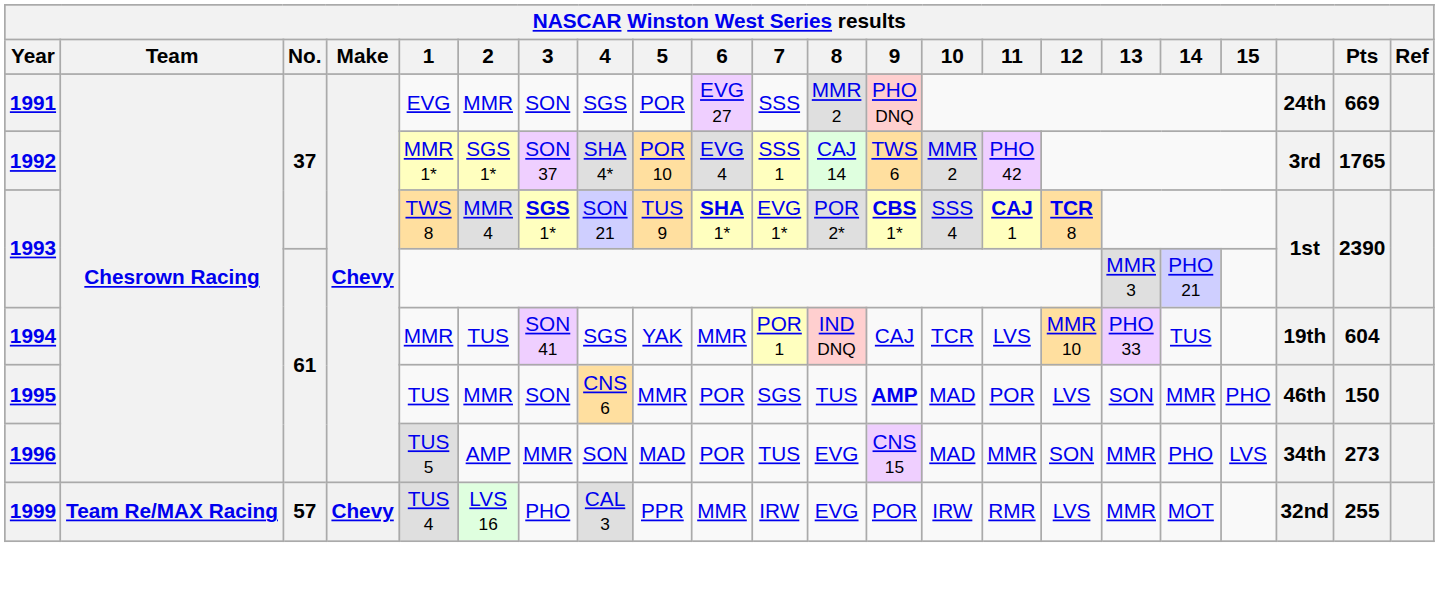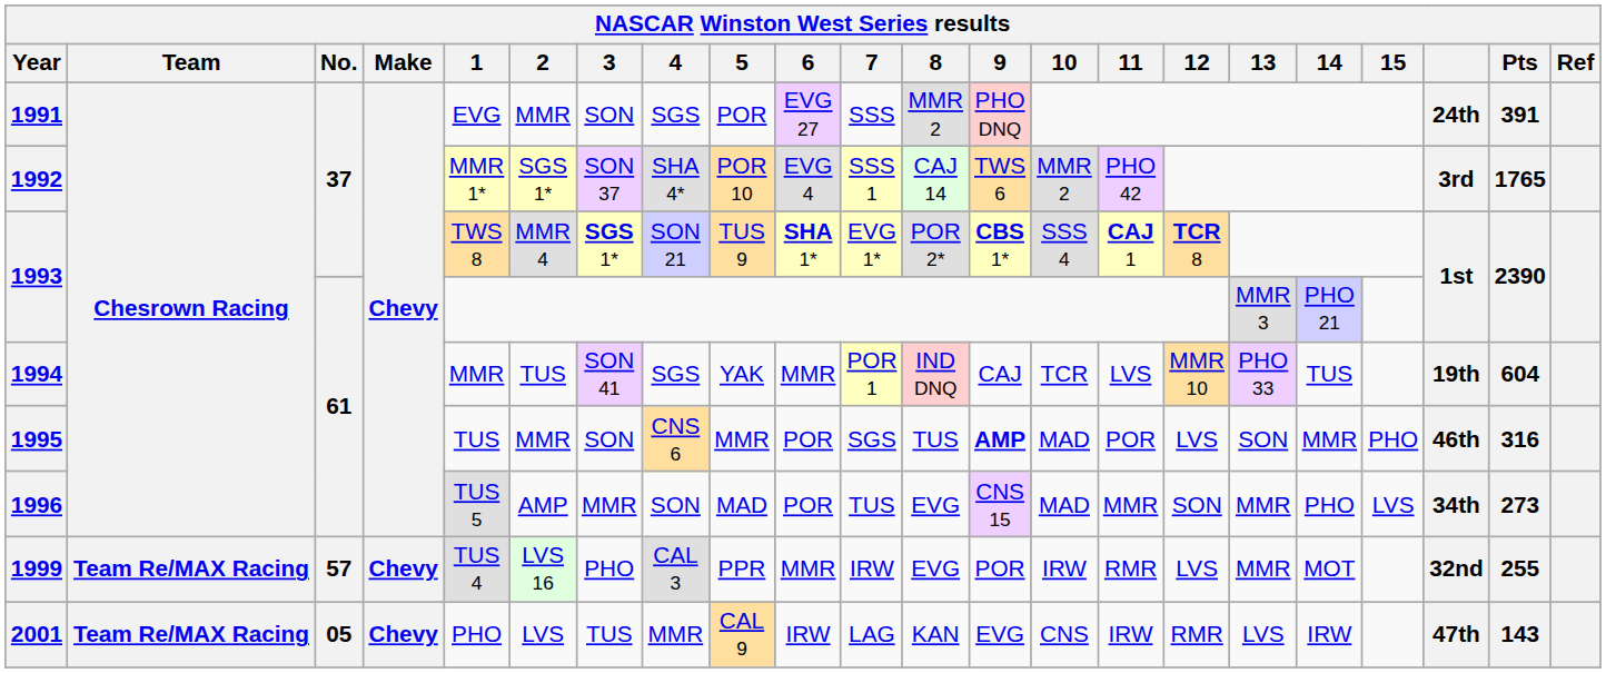 <table class="wikitable" style="text-align:center; font-size:75%">
 <tr>
 <th colspan="22"><a href='#'>NASCAR</a> <a href='#'>Winston West Series</a> results</th>
 </tr>
 <tr>
 <th>Year</th>
 <th>Team</th>
 <th>No.</th>
 <th>Make</th>
 <th>1</th>
 <th>2</th>
 <th>3</th>
 <th>4</th>
 <th>5</th>
 <th>6</th>
 <th>7</th>
 <th>8</th>
 <th>9</th>
 <th>10</th>
 <th>11</th>
 <th>12</th>
 <th>13</th>
 <th>14</th>
 <th>15</th>
 <th></th>
 <th>Pts</th>
 <th>Ref</th>
 </tr>
 <tr>
 <th><a href='#'>1991</a></th>
 <th rowspan=7><a href='#'>Chesrown Racing</a></th>
 <th rowspan=3>37</th>
 <th rowspan=7><a href='#'>Chevy</a></th>
 <td><a href='#'>EVG</a></td>
 <td><a href='#'>MMR</a></td>
 <td><a href='#'>SON</a></td>
 <td><a href='#'>SGS</a></td>
 <td><a href='#'>POR</a></td>
 <td style="background:#EFCFFF;"><a href='#'>EVG</a> <br><small>27</small></td>
 <td><a href='#'>SSS</a></td>
 <td style="background:#DFDFDF;"><a href='#'>MMR</a> <br><small>2</small></td>
 <td style="background:#FFCFCF;"><a href='#'>PHO</a> <br><small>DNQ</small></td>
 <td colspan=6></td>
 <th>24th</th>
-<th>669</th>
+<th>391</th>
 <th></th>
 </tr>
 <tr>
 <th><a href='#'>1992</a></th>
 <td style="background:#FFFFBF;"><a href='#'>MMR</a> <br><small>1*</small></td>
 <td style="background:#FFFFBF;"><a href='#'>SGS</a> <br><small>1*</small></td>
 <td style="background:#EFCFFF;"><a href='#'>SON</a> <br><small>37</small></td>
 <td style="background:#DFDFDF;"><a href='#'>SHA</a> <br><small>4*</small></td>
 <td style="background:#FFDF9F;"><a href='#'>POR</a> <br><small>10</small></td>
 <td style="background:#DFDFDF;"><a href='#'>EVG</a> <br><small>4</small></td>
 <td style="background:#FFFFBF;"><a href='#'>SSS</a> <br><small>1</small></td>
 <td style="background:#DFFFDF;"><a href='#'>CAJ</a> <br><small>14</small></td>
 <td style="background:#FFDF9F;"><a href='#'>TWS</a> <br><small>6</small></td>
 <td style="background:#DFDFDF;"><a href='#'>MMR</a> <br><small>2</small></td>
 <td style="background:#EFCFFF;"><a href='#'>PHO</a> <br><small>42</small></td>
 <td colspan=4></td>
 <th>3rd</th>
 <th>1765</th>
 <th></th>
 </tr>
 <tr>
 <th rowspan=2><a href='#'>1993</a></th>
 <td style="background:#FFDF9F;"><a href='#'>TWS</a> <br><small>8</small></td>
 <td style="background:#DFDFDF;"><a href='#'>MMR</a> <br><small>4</small></td>
 <td style="background:#FFFFBF;"><strong><a href='#'>SGS</a></strong> <br><small>1*</small></td>
 <td style="background:#CFCFFF;"><a href='#'>SON</a> <br><small>21</small></td>
 <td style="background:#FFDF9F;"><a href='#'>TUS</a> <br><small>9</small></td>
 <td style="background:#FFFFBF;"><strong><a href='#'>SHA</a></strong> <br><small>1*</small></td>
 <td style="background:#FFFFBF;"><a href='#'>EVG</a> <br><small>1*</small></td>
 <td style="background:#DFDFDF;"><a href='#'>POR</a> <br><small>2*</small></td>
 <td style="background:#FFFFBF;"><strong><a href='#'>CBS</a></strong> <br><small>1*</small></td>
 <td style="background:#DFDFDF;"><a href='#'>SSS</a> <br><small>4</small></td>
 <td style="background:#FFFFBF;"><strong><a href='#'>CAJ</a></strong> <br><small>1</small></td>
 <td style="background:#FFDF9F;"><strong><a href='#'>TCR</a></strong> <br><small>8</small></td>
 <td colspan=3></td>
 <th rowspan=2>1st</th>
 <th rowspan=2>2390</th>
 <th rowspan=2></th>
 </tr>
 <tr>
 <th rowspan=4>61</th>
 <td colspan=12></td>
 <td style="background:#DFDFDF;"><a href='#'>MMR</a> <br><small>3</small></td>
 <td style="background:#CFCFFF;"><a href='#'>PHO</a> <br><small>21</small></td>
 <td></td>
 </tr>
 <tr>
 <th><a href='#'>1994</a></th>
 <td><a href='#'>MMR</a></td>
 <td><a href='#'>TUS</a></td>
 <td style="background:#EFCFFF;"><a href='#'>SON</a> <br><small>41</small></td>
 <td><a href='#'>SGS</a></td>
 <td><a href='#'>YAK</a></td>
 <td><a href='#'>MMR</a></td>
 <td style="background:#FFFFBF;"><a href='#'>POR</a> <br><small>1</small></td>
 <td style="background:#FFCFCF;"><a href='#'>IND</a> <br><small>DNQ</small></td>
 <td><a href='#'>CAJ</a></td>
 <td><a href='#'>TCR</a></td>
 <td><a href='#'>LVS</a></td>
 <td style="background:#FFDF9F;"><a href='#'>MMR</a> <br><small>10</small></td>
 <td style="background:#EFCFFF;"><a href='#'>PHO</a> <br><small>33</small></td>
 <td><a href='#'>TUS</a></td>
 <td></td>
 <th>19th</th>
 <th>604</th>
 <th></th>
 </tr>
 <tr>
 <th><a href='#'>1995</a></th>
 <td><a href='#'>TUS</a></td>
 <td><a href='#'>MMR</a></td>
 <td><a href='#'>SON</a></td>
 <td style="background:#FFDF9F;"><a href='#'>CNS</a> <br><small>6</small></td>
 <td><a href='#'>MMR</a></td>
 <td><a href='#'>POR</a></td>
 <td><a href='#'>SGS</a></td>
 <td><a href='#'>TUS</a></td>
 <td><strong><a href='#'>AMP</a></strong></td>
 <td><a href='#'>MAD</a></td>
 <td><a href='#'>POR</a></td>
 <td><a href='#'>LVS</a></td>
 <td><a href='#'>SON</a></td>
 <td><a href='#'>MMR</a></td>
 <td><a href='#'>PHO</a></td>
 <th>46th</th>
-<th>150</th>
+<th>316</th>
 <th></th>
 </tr>
 <tr>
 <th><a href='#'>1996</a></th>
 <td style="background:#DFDFDF;"><a href='#'>TUS</a> <br><small>5</small></td>
 <td><a href='#'>AMP</a></td>
 <td><a href='#'>MMR</a></td>
 <td><a href='#'>SON</a></td>
 <td><a href='#'>MAD</a></td>
 <td><a href='#'>POR</a></td>
 <td><a href='#'>TUS</a></td>
 <td><a href='#'>EVG</a></td>
 <td style="background:#EFCFFF;"><a href='#'>CNS</a> <br><small>15</small></td>
 <td><a href='#'>MAD</a></td>
 <td><a href='#'>MMR</a></td>
 <td><a href='#'>SON</a></td>
 <td><a href='#'>MMR</a></td>
 <td><a href='#'>PHO</a></td>
 <td><a href='#'>LVS</a></td>
 <th>34th</th>
 <th>273</th>
 <th></th>
 </tr>
 <tr>
 <th><a href='#'>1999</a></th>
 <th><a href='#'>Team Re/MAX Racing</a></th>
 <th>57</th>
 <th><a href='#'>Chevy</a></th>
 <td style="background:#DFDFDF;"><a href='#'>TUS</a> <br><small>4</small></td>
 <td style="background:#DFFFDF;"><a href='#'>LVS</a> <br><small>16</small></td>
 <td><a href='#'>PHO</a></td>
 <td style="background:#DFDFDF;"><a href='#'>CAL</a> <br><small>3</small></td>
 <td><a href='#'>PPR</a></td>
 <td><a href='#'>MMR</a></td>
 <td><a href='#'>IRW</a></td>
 <td><a href='#'>EVG</a></td>
 <td><a href='#'>POR</a></td>
 <td><a href='#'>IRW</a></td>
 <td><a href='#'>RMR</a></td>
 <td><a href='#'>LVS</a></td>
 <td><a href='#'>MMR</a></td>
 <td><a href='#'>MOT</a></td>
 <td></td>
 <th>32nd</th>
 <th>255</th>
 <th></th>
 </tr>
+<tr>
+<th><a href='#'>2001</a></th>
+<th><a href='#'>Team Re/MAX Racing</a></th>
+<th>05</th>
+<th><a href='#'>Chevy</a></th>
+<td><a href='#'>PHO</a></td>
+<td><a href='#'>LVS</a></td>
+<td><a href='#'>TUS</a></td>
+<td><a href='#'>MMR</a></td>
+<td style="background:#FFDF9F;"><a href='#'>CAL</a> <br><small>9</small></td>
+<td><a href='#'>IRW</a></td>
+<td><a href='#'>LAG</a></td>
+<td><a href='#'>KAN</a></td>
+<td><a href='#'>EVG</a></td>
+<td><a href='#'>CNS</a></td>
+<td><a href='#'>IRW</a></td>
+<td><a href='#'>RMR</a></td>
+<td><a href='#'>LVS</a></td>
+<td><a href='#'>IRW</a></td>
+<td></td>
+<th>47th</th>
+<th>143</th>
+<th></th>
+</tr>
 </table>
